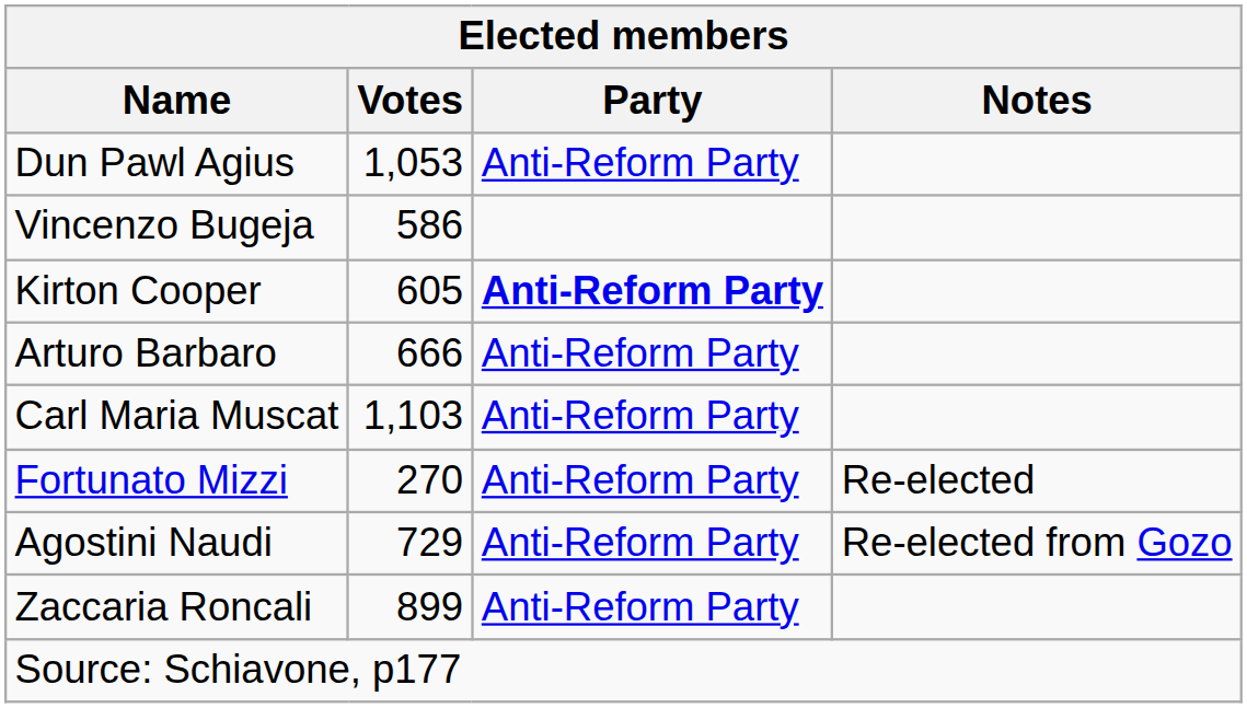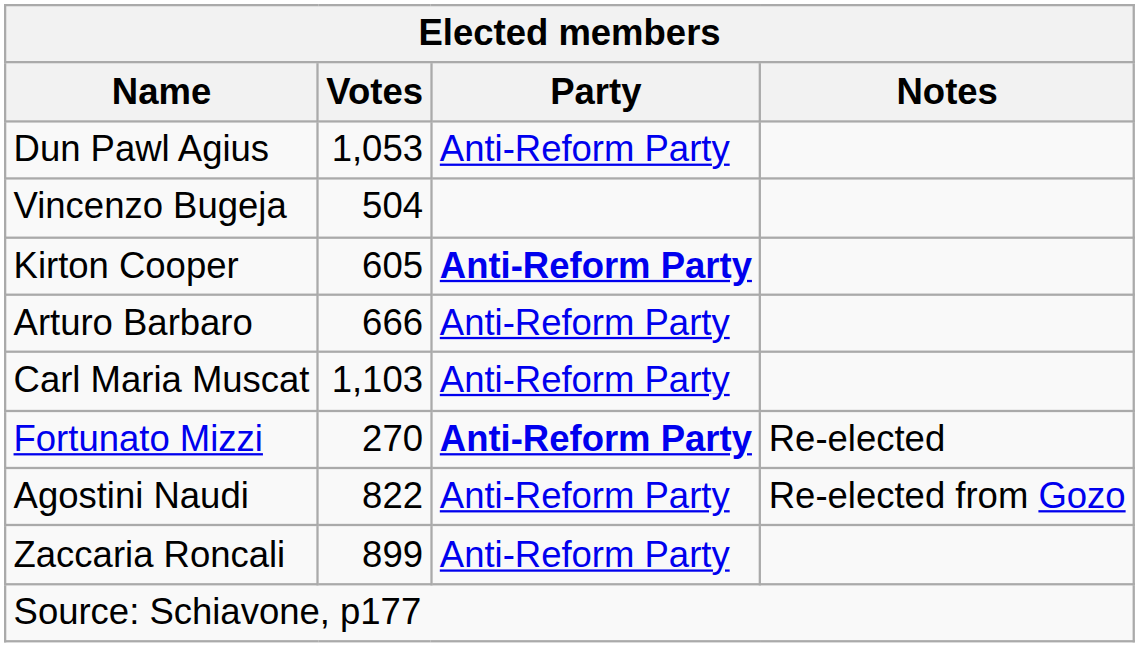 <table class=wikitable style=text-align:left>
 <tr>
 <th colspan=4>Elected members</th>
 </tr>
 <tr>
 <th>Name</th>
 <th>Votes</th>
 <th>Party</th>
 <th>Notes</th>
 </tr>
 <tr>
 <td>Dun Pawl Agius</td>
 <td align=right>1,053</td>
 <td><a href='#'>Anti-Reform Party</a></td>
 <td></td>
 </tr>
 <tr>
 <td>Vincenzo Bugeja</td>
-<td align=right>586</td>
+<td align=right>504</td>
 <td></td>
 <td></td>
 </tr>
 <tr>
 <td>Kirton Cooper</td>
 <td align=right>605</td>
 <td><strong><a href='#'>Anti-Reform Party</a></strong></td>
 <td></td>
 </tr>
 <tr>
 <td>Arturo Barbaro</td>
 <td align=right>666</td>
 <td><a href='#'>Anti-Reform Party</a></td>
 <td></td>
 </tr>
 <tr>
 <td>Carl Maria Muscat</td>
 <td align=right>1,103</td>
 <td><a href='#'>Anti-Reform Party</a></td>
 <td></td>
 </tr>
 <tr>
 <td><a href='#'>Fortunato Mizzi</a></td>
 <td align=right>270</td>
-<td><a href='#'>Anti-Reform Party</a></td>
+<td><strong><a href='#'>Anti-Reform Party</a></strong></td>
 <td>Re-elected</td>
 </tr>
 <tr>
 <td>Agostini Naudi</td>
-<td align=right>729</td>
+<td align=right>822</td>
 <td><a href='#'>Anti-Reform Party</a></td>
 <td>Re-elected from <a href='#'>Gozo</a></td>
 </tr>
 <tr>
 <td>Zaccaria Roncali</td>
 <td align=right>899</td>
 <td><a href='#'>Anti-Reform Party</a></td>
 <td></td>
 </tr>
 <tr>
 <td align=left colspan=4>Source: Schiavone, p177</td>
 </tr>
 </table>
